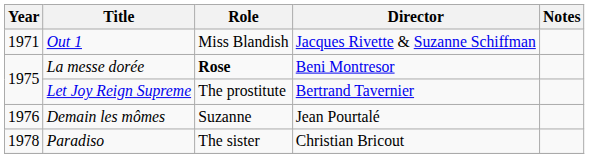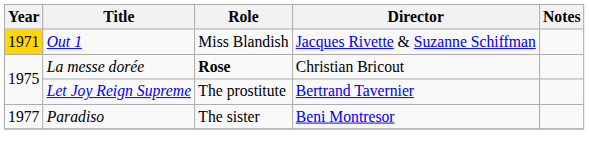 <table class="wikitable sortable">
 <tr>
 <th>Year</th>
 <th>Title</th>
 <th>Role</th>
 <th>Director</th>
 <th>Notes</th>
 </tr>
 <tr>
-<td>1971</td>
+<td style="background: gold;">1971</td>
 <td><em><a href='#'>Out 1</a></em></td>
 <td>Miss Blandish</td>
 <td><a href='#'>Jacques Rivette</a> & <a href='#'>Suzanne Schiffman</a></td>
 <td></td>
 </tr>
 <tr>
 <td rowspan=2>1975</td>
 <td><em>La messe dorée</em></td>
 <td><strong>Rose</strong></td>
-<td><a href='#'>Beni Montresor</a></td>
+<td>Christian Bricout</td>
 <td></td>
 </tr>
 <tr>
 <td><em><a href='#'>Let Joy Reign Supreme</a></em></td>
 <td>The prostitute</td>
 <td><a href='#'>Bertrand Tavernier</a></td>
 <td></td>
 </tr>
 <tr>
-<td>1976</td>
-<td><em>Demain les mômes</em></td>
-<td>Suzanne</td>
-<td>Jean Pourtalé</td>
-<td></td>
-</tr>
-<tr>
-<td>1978</td>
+<td>1977</td>
 <td><em>Paradiso</em></td>
 <td>The sister</td>
-<td>Christian Bricout</td>
+<td><a href='#'>Beni Montresor</a></td>
 <td></td>
 </tr>
 <tr>
 </tr>
 </table>
